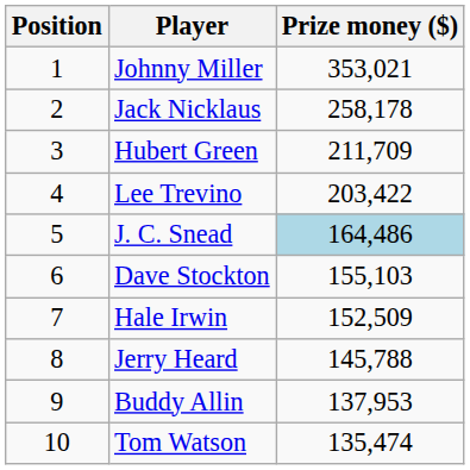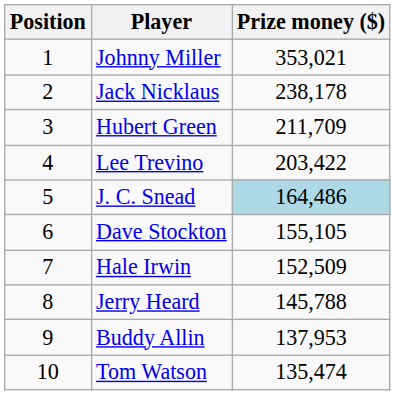 <table class="wikitable">
 <tr>
 <th>Position</th>
 <th>Player</th>
 <th>Prize money ($)</th>
 </tr>
 <tr>
 <td align=center>1</td>
 <td> <a href='#'>Johnny Miller</a></td>
 <td align=center>353,021</td>
 </tr>
 <tr>
 <td align=center>2</td>
 <td> <a href='#'>Jack Nicklaus</a></td>
-<td align=center>258,178</td>
+<td align=center>238,178</td>
 </tr>
 <tr>
 <td align=center>3</td>
 <td> <a href='#'>Hubert Green</a></td>
 <td align=center>211,709</td>
 </tr>
 <tr>
 <td align=center>4</td>
 <td> <a href='#'>Lee Trevino</a></td>
 <td align=center>203,422</td>
 </tr>
 <tr>
 <td align=center>5</td>
 <td> <a href='#'>J. C. Snead</a></td>
 <td align=center style="background: lightblue;">164,486</td>
 </tr>
 <tr>
 <td align=center>6</td>
 <td> <a href='#'>Dave Stockton</a></td>
-<td align=center>155,103</td>
+<td align=center>155,105</td>
 </tr>
 <tr>
 <td align=center>7</td>
 <td> <a href='#'>Hale Irwin</a></td>
 <td align=center>152,509</td>
 </tr>
 <tr>
 <td align=center>8</td>
 <td> <a href='#'>Jerry Heard</a></td>
 <td align=center>145,788</td>
 </tr>
 <tr>
 <td align=center>9</td>
 <td> <a href='#'>Buddy Allin</a></td>
 <td align=center>137,953</td>
 </tr>
 <tr>
 <td align=center>10</td>
 <td> <a href='#'>Tom Watson</a></td>
 <td align=center>135,474</td>
 </tr>
 </table>
